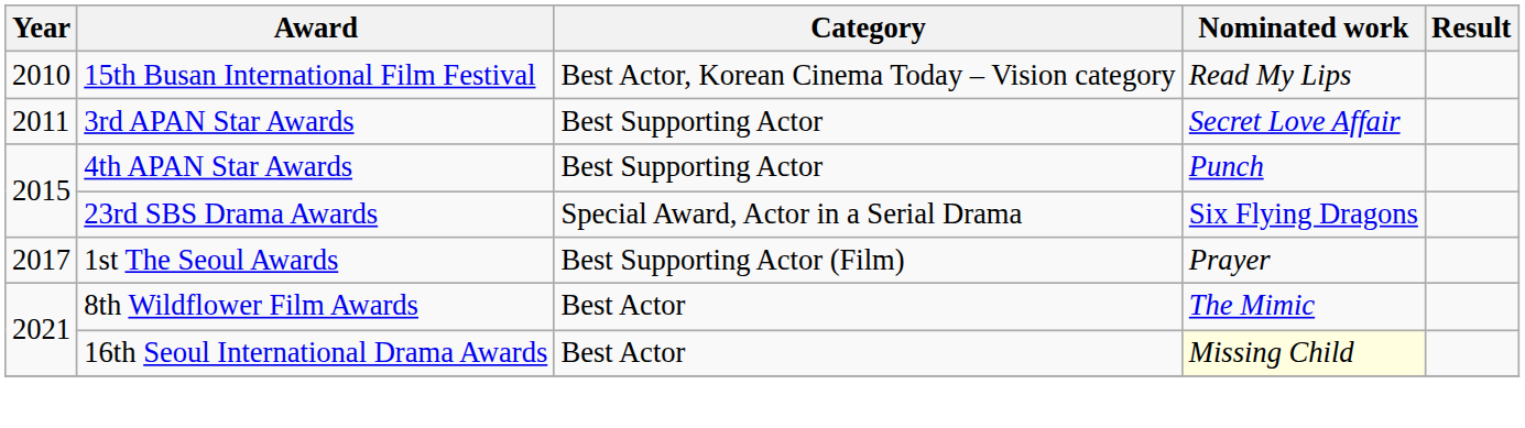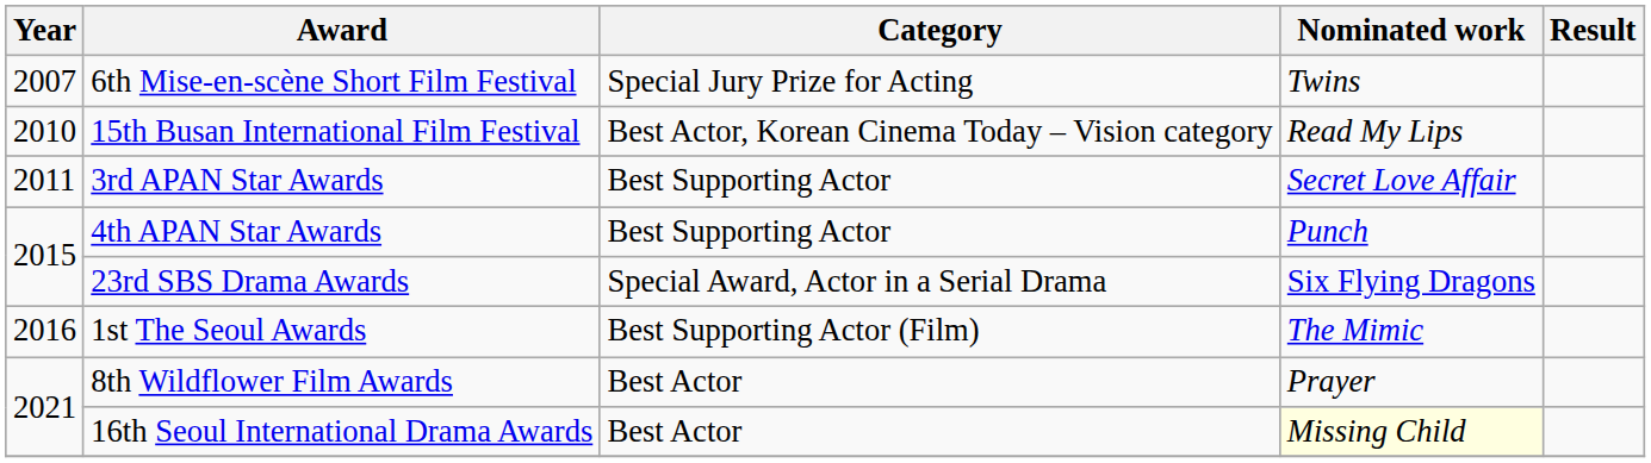 <table class="wikitable sortable">
 <tr>
 <th>Year</th>
 <th>Award</th>
 <th>Category</th>
 <th>Nominated work</th>
 <th>Result</th>
+</tr>
+<tr>
+<td>2007</td>
+<td>6th <a href='#'>Mise-en-scène Short Film Festival</a></td>
+<td>Special Jury Prize for Acting</td>
+<td><em>Twins</em></td>
+<td></td>
 </tr>
 <tr>
 <td>2010</td>
 <td><a href='#'>15th Busan International Film Festival</a></td>
 <td>Best Actor, Korean Cinema Today – Vision category</td>
 <td><em>Read My Lips</em></td>
 <td></td>
 </tr>
 <tr>
 <td>2011</td>
 <td><a href='#'>3rd APAN Star Awards</a></td>
 <td>Best Supporting Actor</td>
 <td><em><a href='#'>Secret Love Affair</a></em></td>
 <td></td>
 </tr>
 <tr>
 <td rowspan="2">2015</td>
 <td><a href='#'>4th APAN Star Awards</a></td>
 <td>Best Supporting Actor</td>
 <td><em><a href='#'>Punch</a></em></td>
 <td></td>
 </tr>
 <tr>
 <td><a href='#'>23rd SBS Drama Awards</a></td>
 <td>Special Award, Actor in a Serial Drama</td>
 <td><a href='#'>Six Flying Dragons</a></td>
 <td></td>
 </tr>
 <tr>
-<td>2017</td>
+<td>2016</td>
 <td>1st <a href='#'>The Seoul Awards</a></td>
 <td>Best Supporting Actor (Film)</td>
-<td><em>Prayer</em></td>
+<td><em><a href='#'>The Mimic</a></em></td>
 <td></td>
 </tr>
 <tr>
 <td rowspan="2">2021</td>
 <td>8th <a href='#'>Wildflower Film Awards</a></td>
 <td>Best Actor</td>
-<td><em><a href='#'>The Mimic</a></em></td>
+<td><em>Prayer</em></td>
 <td></td>
 </tr>
 <tr>
 <td>16th <a href='#'>Seoul International Drama Awards</a></td>
 <td>Best Actor</td>
 <td style="background: lightyellow;"><em>Missing Child</em></td>
 <td></td>
 </tr>
 <tr>
 </tr>
 </table>
